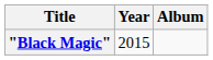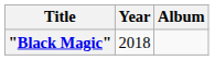 <table class="wikitable plainrowheaders" style="text-align:center;">
 <tr>
 <th>Title</th>
 <th>Year</th>
 <th>Album</th>
 </tr>
 <tr>
 <th scope="row">"<a href='#'>Black Magic</a>"<br></th>
-<td>2015</td>
+<td>2018</td>
 <td></td>
 </tr>
 </table>
